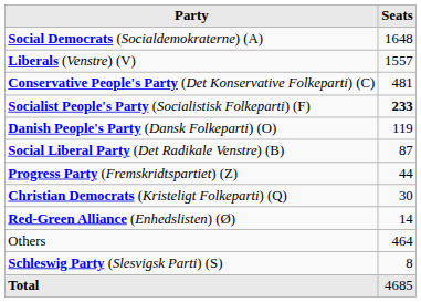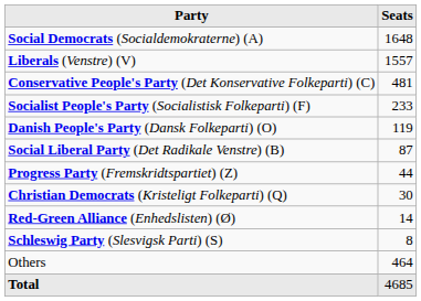 <table class="wikitable">
 <tr>
 <th style="background-color:#E9E9E9">Party</th>
 <th style="background-color:#E9E9E9">Seats</th>
 </tr>
 <tr>
 <td><strong><a href='#'>Social Democrats</a></strong> (<em>Socialdemokraterne</em>) (A)</td>
 <td align="right">1648</td>
 </tr>
 <tr>
 <td><strong><a href='#'>Liberals</a></strong> (<em>Venstre</em>) (V)</td>
 <td align="right">1557</td>
 </tr>
 <tr>
 <td><strong><a href='#'>Conservative People's Party</a></strong> (<em>Det Konservative Folkeparti</em>) (C)</td>
 <td align="right">481</td>
 </tr>
 <tr>
 <td><strong><a href='#'>Socialist People's Party</a></strong> (<em>Socialistisk Folkeparti</em>) (F)</td>
-<td align="right"><strong>233</strong></td>
+<td align="right">233</td>
 </tr>
 <tr>
 <td><strong><a href='#'>Danish People's Party</a></strong> (<em>Dansk Folkeparti</em>) (O)</td>
 <td align="right">119</td>
 </tr>
 <tr>
 <td><strong><a href='#'>Social Liberal Party</a></strong> (<em>Det Radikale Venstre</em>) (B)</td>
 <td align="right">87</td>
 </tr>
 <tr>
 <td><strong><a href='#'>Progress Party</a></strong> (<em>Fremskridtspartiet</em>) (Z)</td>
 <td align="right">44</td>
 </tr>
 <tr>
 <td><strong><a href='#'>Christian Democrats</a></strong> (<em>Kristeligt Folkeparti</em>) (Q)</td>
 <td align="right">30</td>
 </tr>
 <tr>
 <td><strong><a href='#'>Red-Green Alliance</a></strong> (<em>Enhedslisten</em>) (Ø)</td>
 <td align="right">14</td>
 </tr>
 <tr>
+<td><strong><a href='#'>Schleswig Party</a></strong> (<em>Slesvigsk Parti</em>) (S)</td>
+<td align="right">8</td>
+</tr>
+<tr>
 <td>Others</td>
 <td align="right">464</td>
-</tr>
-<tr>
-<td><strong><a href='#'>Schleswig Party</a></strong> (<em>Slesvigsk Parti</em>) (S)</td>
-<td align="right">8</td>
 </tr>
 <tr>
 <td style="background-color:#E9E9E9"><strong>Total</strong></td>
 <td align="right" style="background-color:#E9E9E9">4685</td>
 </tr>
 </table>
